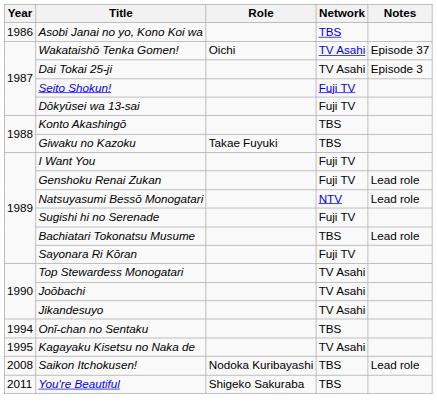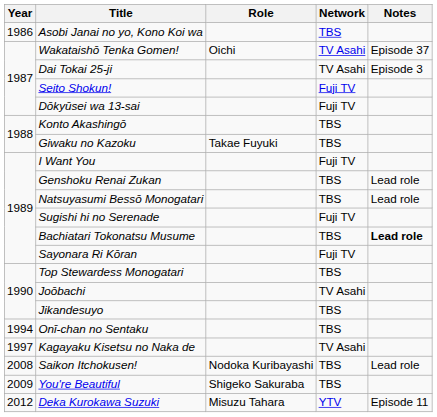 <table class="wikitable">
 <tr>
 <th>Year</th>
 <th>Title</th>
 <th>Role</th>
 <th>Network</th>
 <th>Notes</th>
 </tr>
 <tr>
 <td>1986</td>
 <td><em>Asobi Janai no yo, Kono Koi wa</em></td>
 <td></td>
 <td><a href='#'>TBS</a></td>
 <td></td>
 </tr>
 <tr>
 <td rowspan="4">1987</td>
 <td><em>Wakataishō Tenka Gomen!</em></td>
 <td>Oichi</td>
 <td><a href='#'>TV Asahi</a></td>
 <td>Episode 37</td>
 </tr>
 <tr>
 <td><em>Dai Tokai 25-ji</em></td>
 <td></td>
 <td>TV Asahi</td>
 <td>Episode 3</td>
 </tr>
 <tr>
 <td><em><a href='#'>Seito Shokun!</a></em></td>
 <td></td>
 <td><a href='#'>Fuji TV</a></td>
 <td></td>
 </tr>
 <tr>
 <td><em>Dōkyūsei wa 13-sai</em></td>
 <td></td>
 <td>Fuji TV</td>
 <td></td>
 </tr>
 <tr>
 <td rowspan="2">1988</td>
 <td><em>Konto Akashingō</em></td>
 <td></td>
 <td>TBS</td>
 <td></td>
 </tr>
 <tr>
 <td><em>Giwaku no Kazoku</em></td>
 <td>Takae Fuyuki</td>
 <td>TBS</td>
 <td></td>
 </tr>
 <tr>
 <td rowspan="6">1989</td>
 <td><em>I Want You</em></td>
 <td></td>
 <td>Fuji TV</td>
 <td></td>
 </tr>
 <tr>
 <td><em>Genshoku Renai Zukan</em></td>
 <td></td>
-<td>Fuji TV</td>
+<td>TBS</td>
 <td>Lead role</td>
 </tr>
 <tr>
 <td><em>Natsuyasumi Bessō Monogatari</em></td>
 <td></td>
-<td><a href='#'>NTV</a></td>
+<td>TBS</td>
 <td>Lead role</td>
 </tr>
 <tr>
 <td><em>Sugishi hi no Serenade</em></td>
 <td></td>
 <td>Fuji TV</td>
 <td></td>
 </tr>
 <tr>
 <td><em>Bachiatari Tokonatsu Musume</em></td>
 <td></td>
 <td>TBS</td>
-<td>Lead role</td>
+<td><strong>Lead role</strong></td>
 </tr>
 <tr>
 <td><em>Sayonara Ri Kōran</em></td>
 <td></td>
 <td>Fuji TV</td>
 <td></td>
 </tr>
 <tr>
 <td rowspan="3">1990</td>
 <td><em>Top Stewardess Monogatari</em></td>
 <td></td>
-<td>TV Asahi</td>
+<td>TBS</td>
 <td></td>
 </tr>
 <tr>
 <td><em>Joōbachi</em></td>
 <td></td>
 <td>TV Asahi</td>
 <td></td>
 </tr>
 <tr>
 <td><em>Jikandesuyo</em></td>
 <td></td>
-<td>TV Asahi</td>
+<td>TBS</td>
 <td></td>
 </tr>
 <tr>
 <td>1994</td>
 <td><em>Onī-chan no Sentaku</em></td>
 <td></td>
 <td>TBS</td>
 <td></td>
 </tr>
 <tr>
-<td>1995</td>
+<td>1997</td>
 <td><em>Kagayaku Kisetsu no Naka de</em></td>
 <td></td>
 <td>TV Asahi</td>
 <td></td>
 </tr>
 <tr>
 <td>2008</td>
 <td><em>Saikon Itchokusen!</em></td>
 <td>Nodoka Kuribayashi</td>
 <td>TBS</td>
 <td>Lead role</td>
 </tr>
 <tr>
-<td>2011</td>
+<td>2009</td>
 <td><em><a href='#'>You're Beautiful</a></em></td>
 <td>Shigeko Sakuraba</td>
 <td>TBS</td>
 <td></td>
 </tr>
+<tr>
+<td>2012</td>
+<td><em><a href='#'>Deka Kurokawa Suzuki</a></em></td>
+<td>Misuzu Tahara</td>
+<td><a href='#'>YTV</a></td>
+<td>Episode 11</td>
+</tr>
 </table>
